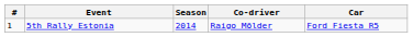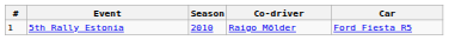 <table class="wikitable">
 <tr>
 <th style="width:1px"> # </th>
 <th style="width:220px">Event</th>
 <th style="width:20px">Season</th>
 <th style="width:140px">Co-driver</th>
 <th style="width:150px">Car</th>
 </tr>
 <tr>
 <td>1</td>
 <td> <a href='#'>5th Rally Estonia</a></td>
-<td><a href='#'>2014</a></td>
+<td><a href='#'>2010</a></td>
 <td> <a href='#'>Raigo Mõlder</a></td>
 <td><a href='#'>Ford Fiesta R5</a></td>
 </tr>
 </table>
